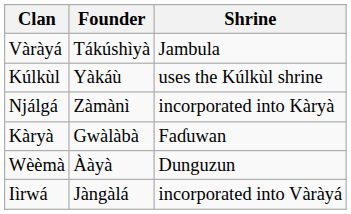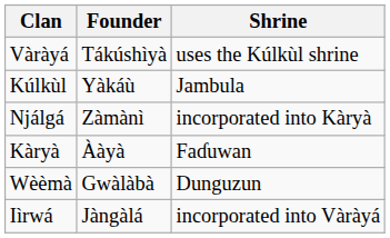 <table class="wikitable">
 <tr>
 <th>Clan</th>
 <th>Founder</th>
 <th>Shrine</th>
 </tr>
 <tr>
 <td>Vàràyá</td>
 <td>Tákúshìyà</td>
-<td>Jambula</td>
+<td>uses the Kúlkùl shrine</td>
 </tr>
 <tr>
 <td>Kúlkùl</td>
 <td>Yàkáù</td>
-<td>uses the Kúlkùl shrine</td>
+<td>Jambula</td>
 </tr>
 <tr>
 <td>Njálgá</td>
 <td>Zàmànì</td>
 <td>incorporated into Kàryà</td>
 </tr>
 <tr>
 <td>Kàryà</td>
-<td>Gwàlàbà</td>
+<td>Ààyà</td>
 <td>Faɗuwan</td>
 </tr>
 <tr>
 <td>Wèèmà</td>
-<td>Ààyà</td>
+<td>Gwàlàbà</td>
 <td>Dunguzun</td>
 </tr>
 <tr>
 <td>Iìrwá</td>
 <td>Jàngàlá</td>
 <td>incorporated into Vàràyá</td>
 </tr>
 </table>
